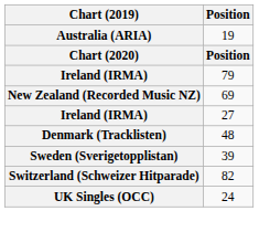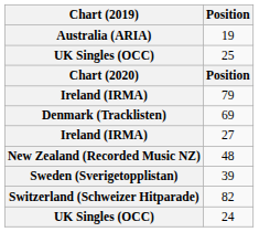 <table class="wikitable plainrowheaders" style="text-align:center">
 <tr>
 <th scope="col">Chart (2019)</th>
 <th scope="col">Position</th>
 </tr>
 <tr>
 <th scope="row">Australia (ARIA)</th>
 <td>19</td>
 </tr>
 <tr>
+<th scope="row">UK Singles (OCC)</th>
+<td>25</td>
+</tr>
+<tr>
 <th scope="col">Chart (2020)</th>
 <th scope="col">Position</th>
 </tr>
 <tr>
 <th scope="row">Ireland (IRMA)</th>
 <td>79</td>
 </tr>
 <tr>
-<th scope="row">New Zealand (Recorded Music NZ)</th>
+<th scope="row">Denmark (Tracklisten)</th>
 <td>69</td>
 </tr>
 <tr>
 <th scope="row">Ireland (IRMA)</th>
 <td>27</td>
 </tr>
 <tr>
-<th scope="row">Denmark (Tracklisten)</th>
+<th scope="row">New Zealand (Recorded Music NZ)</th>
 <td>48</td>
 </tr>
 <tr>
 <th scope="row">Sweden (Sverigetopplistan)</th>
 <td>39</td>
 </tr>
 <tr>
 <th scope="row">Switzerland (Schweizer Hitparade)</th>
 <td>82</td>
 </tr>
 <tr>
 <th scope="row">UK Singles (OCC)</th>
 <td>24</td>
 </tr>
 </table>
